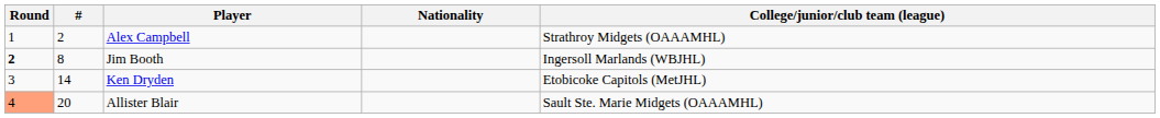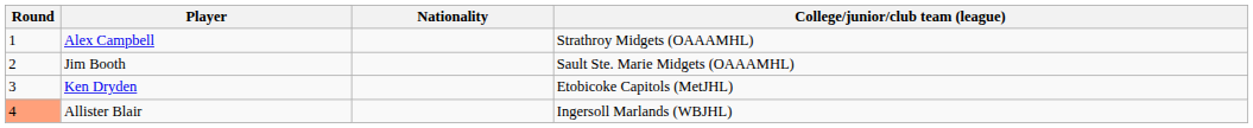 <table class="wikitable">
 <tr align="center">
 <th bgcolor="#DDDDFF" width="4.0%">Round</th>
-<th bgcolor="#DDDDFF" width="4.0%">#</th>
 <th bgcolor="#DDDDFF" width="21.0%">Player</th>
 <th bgcolor="#DDDDFF" width="14.5%">Nationality</th>
 <th bgcolor="#DDDDFF" width="50.0%">College/junior/club team (league)</th>
 </tr>
 <tr>
 <td>1</td>
-<td>2</td>
 <td><a href='#'>Alex Campbell</a></td>
 <td></td>
 <td>Strathroy Midgets (OAAAMHL)</td>
 </tr>
 <tr>
-<td><strong>2</strong></td>
-<td>8</td>
+<td>2</td>
 <td>Jim Booth</td>
 <td></td>
-<td>Ingersoll Marlands (WBJHL)</td>
+<td>Sault Ste. Marie Midgets (OAAAMHL)</td>
 </tr>
 <tr>
 <td>3</td>
-<td>14</td>
 <td><a href='#'>Ken Dryden</a></td>
 <td></td>
 <td>Etobicoke Capitols (MetJHL)</td>
 </tr>
 <tr>
 <td style="background: lightsalmon;">4</td>
-<td>20</td>
 <td>Allister Blair</td>
 <td></td>
-<td>Sault Ste. Marie Midgets (OAAAMHL)</td>
+<td>Ingersoll Marlands (WBJHL)</td>
 </tr>
 </table>
